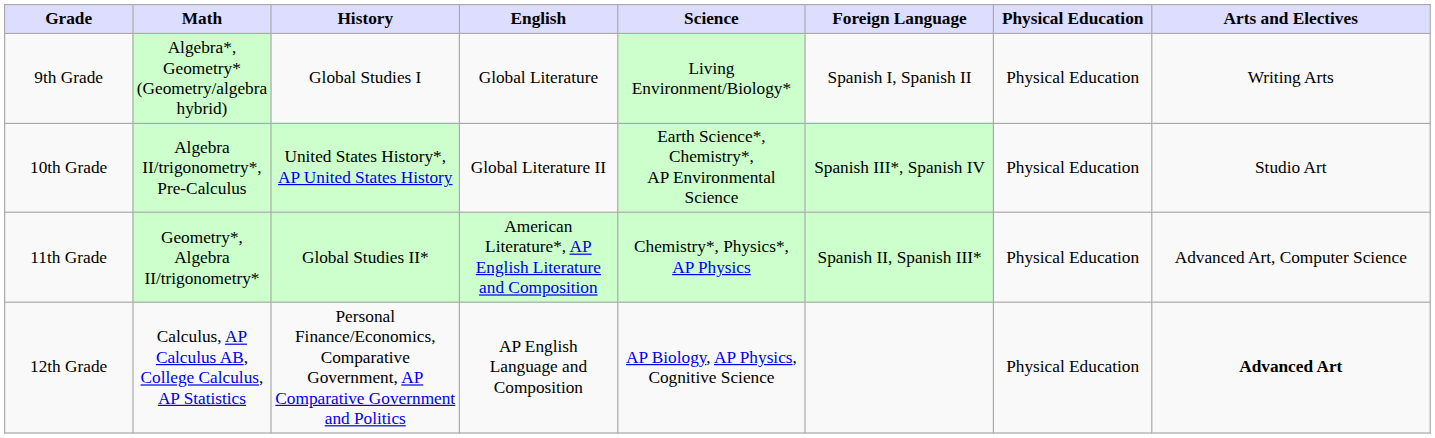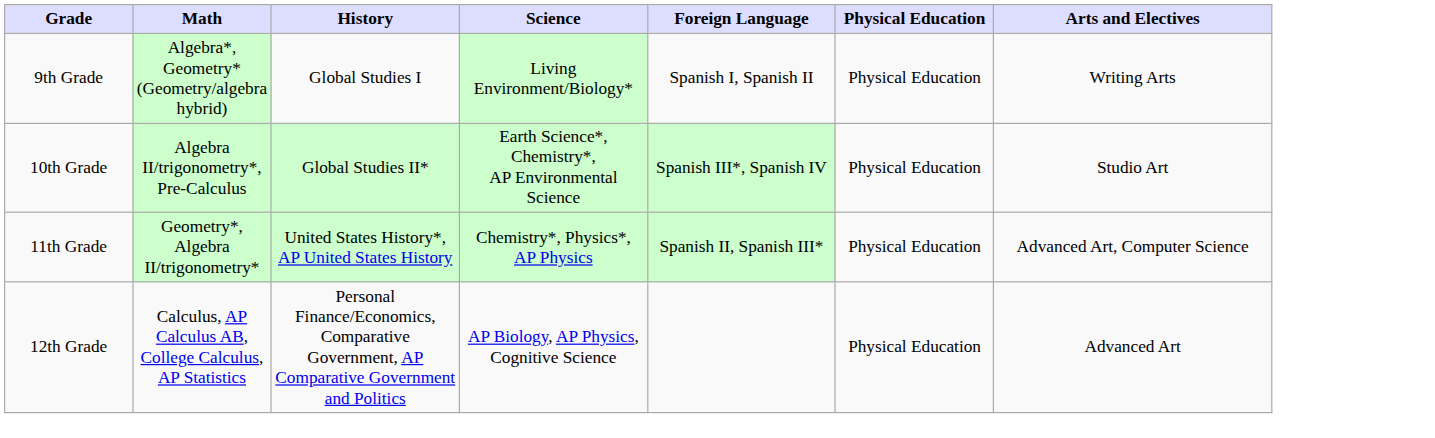 <table class="wikitable" style="font-size: 90%; text-align:center;">
 <tr>
 <th style="background:#DDDDFF;" width="100px;">Grade</th>
 <th style="background:#DDDDFF;" width="100px;">Math</th>
 <th style="background:#DDDDFF;" width="150px;">History</th>
-<th style="background:#DDDDFF;" width="125px;">English</th>
 <th style="background:#DDDDFF;" width="150px;">Science</th>
 <th style="background:#DDDDFF;" width="150px;">Foreign Language</th>
 <th style="background:#DDDDFF;" width="125px;">Physical Education</th>
 <th style="background:#DDDDFF;" width="225px;">Arts and Electives</th>
 </tr>
 <tr>
 <td>9th Grade</td>
 <td bgcolor="#CCFFCC">Algebra*, Geometry* (Geometry/algebra hybrid)</td>
 <td>Global Studies I</td>
-<td>Global Literature</td>
 <td bgcolor="#CCFFCC">Living Environment/Biology*</td>
 <td>Spanish I, Spanish II</td>
 <td>Physical Education</td>
 <td>Writing Arts</td>
 </tr>
 <tr>
 <td>10th Grade</td>
 <td bgcolor="#CCFFCC">Algebra II/trigonometry*, Pre-Calculus</td>
-<td bgcolor="#CCFFCC">United States History*, <a href='#'>AP United States History</a></td>
-<td>Global Literature II</td>
+<td bgcolor="#CCFFCC">Global Studies II*</td>
 <td bgcolor="#CCFFCC">Earth Science*, Chemistry*,<br>AP Environmental Science</td>
 <td bgcolor="#CCFFCC">Spanish III*, Spanish IV</td>
 <td>Physical Education</td>
 <td>Studio Art</td>
 </tr>
 <tr>
 <td>11th Grade</td>
 <td bgcolor="#CCFFCC">Geometry*, Algebra II/trigonometry*</td>
-<td bgcolor="#CCFFCC">Global Studies II*</td>
-<td bgcolor="#CCFFCC">American Literature*, <a href='#'>AP English Literature and Composition</a></td>
+<td bgcolor="#CCFFCC">United States History*, <a href='#'>AP United States History</a></td>
 <td bgcolor="#CCFFCC">Chemistry*, Physics*, <a href='#'>AP Physics</a></td>
 <td bgcolor="#CCFFCC">Spanish II, Spanish III*</td>
 <td>Physical Education</td>
 <td>Advanced Art, Computer Science</td>
 </tr>
 <tr>
 <td>12th Grade</td>
 <td>Calculus, <a href='#'>AP Calculus AB</a>, <a href='#'>College Calculus</a>, <a href='#'>AP Statistics</a></td>
 <td>Personal Finance/Economics, Comparative Government, <a href='#'>AP Comparative Government and Politics</a></td>
-<td>AP English Language and Composition</td>
 <td><a href='#'>AP Biology</a>, <a href='#'>AP Physics</a>, Cognitive Science</td>
 <td></td>
 <td>Physical Education</td>
-<td><strong>Advanced Art</strong></td>
+<td>Advanced Art</td>
 </tr>
 </table>
